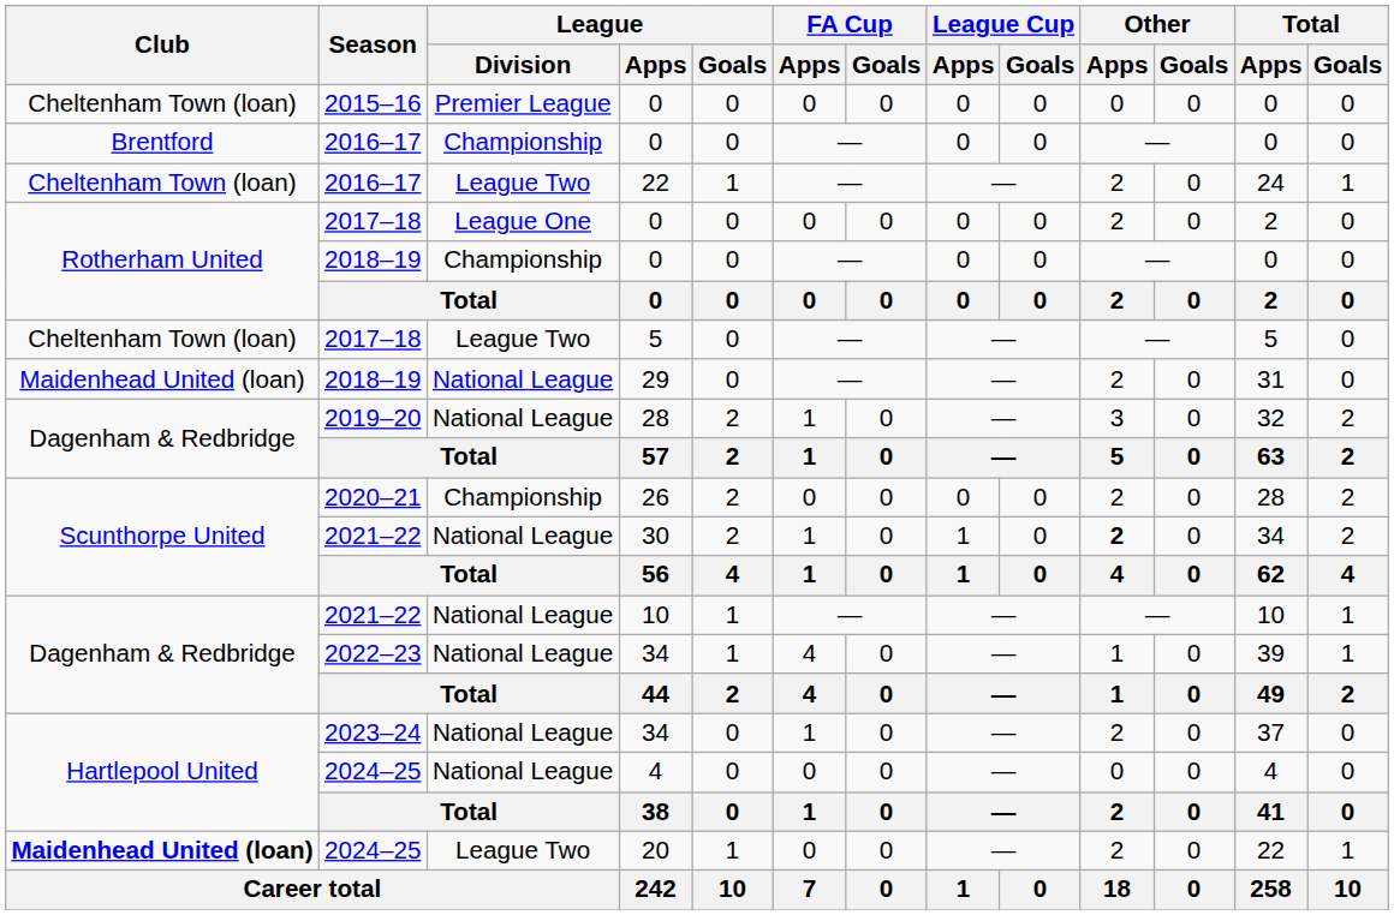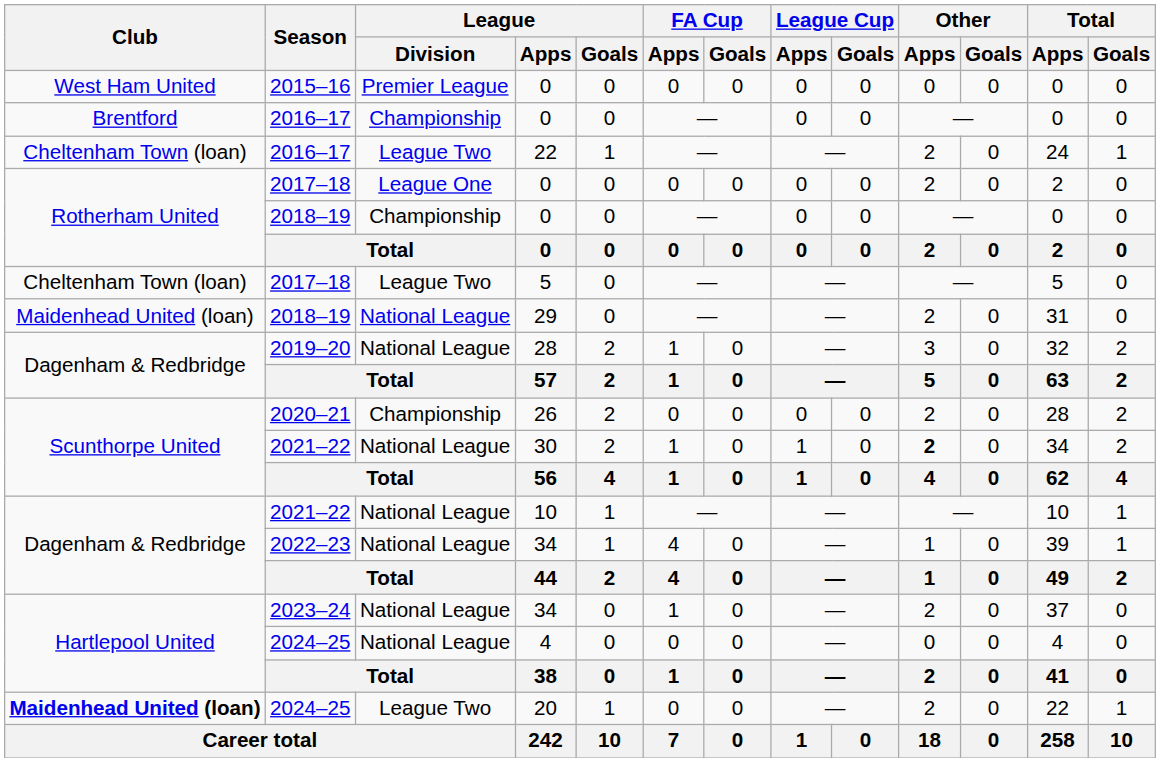 <table class="wikitable" style="text-align: center">
 <tr>
 <th rowspan="2">Club</th>
 <th rowspan="2">Season</th>
 <th colspan="3">League</th>
 <th colspan="2"><a href='#'>FA Cup</a></th>
 <th colspan="2"><a href='#'>League Cup</a></th>
 <th colspan="2">Other</th>
 <th colspan="2">Total</th>
 </tr>
 <tr>
 <th>Division</th>
 <th>Apps</th>
 <th>Goals</th>
 <th>Apps</th>
 <th>Goals</th>
 <th>Apps</th>
 <th>Goals</th>
 <th>Apps</th>
 <th>Goals</th>
 <th>Apps</th>
 <th>Goals</th>
 </tr>
 <tr>
-<td>Cheltenham Town (loan)</td>
+<td><a href='#'>West Ham United</a></td>
 <td><a href='#'>2015–16</a></td>
 <td><a href='#'>Premier League</a></td>
 <td>0</td>
 <td>0</td>
 <td>0</td>
 <td>0</td>
 <td>0</td>
 <td>0</td>
 <td>0</td>
 <td>0</td>
 <td>0</td>
 <td>0</td>
 </tr>
 <tr>
 <td><a href='#'>Brentford</a></td>
 <td><a href='#'>2016–17</a></td>
 <td><a href='#'>Championship</a></td>
 <td>0</td>
 <td>0</td>
 <td colspan="2">—</td>
 <td>0</td>
 <td>0</td>
 <td colspan="2">—</td>
 <td>0</td>
 <td>0</td>
 </tr>
 <tr>
 <td><a href='#'>Cheltenham Town</a> (loan)</td>
 <td><a href='#'>2016–17</a></td>
 <td><a href='#'>League Two</a></td>
 <td>22</td>
 <td>1</td>
 <td colspan="2">—</td>
 <td colspan="2">—</td>
 <td>2</td>
 <td>0</td>
 <td>24</td>
 <td>1</td>
 </tr>
 <tr>
 <td rowspan="3"><a href='#'>Rotherham United</a></td>
 <td><a href='#'>2017–18</a></td>
 <td><a href='#'>League One</a></td>
 <td>0</td>
 <td>0</td>
 <td>0</td>
 <td>0</td>
 <td>0</td>
 <td>0</td>
 <td>2</td>
 <td>0</td>
 <td>2</td>
 <td>0</td>
 </tr>
 <tr>
 <td><a href='#'>2018–19</a></td>
 <td>Championship</td>
 <td>0</td>
 <td>0</td>
 <td colspan="2">—</td>
 <td>0</td>
 <td>0</td>
 <td colspan="2">—</td>
 <td>0</td>
 <td>0</td>
 </tr>
 <tr>
 <th colspan="2">Total</th>
 <th>0</th>
 <th>0</th>
 <th>0</th>
 <th>0</th>
 <th>0</th>
 <th>0</th>
 <th>2</th>
 <th>0</th>
 <th>2</th>
 <th>0</th>
 </tr>
 <tr>
 <td>Cheltenham Town (loan)</td>
 <td><a href='#'>2017–18</a></td>
 <td>League Two</td>
 <td>5</td>
 <td>0</td>
 <td colspan="2">—</td>
 <td colspan="2">—</td>
 <td colspan="2">—</td>
 <td>5</td>
 <td>0</td>
 </tr>
 <tr>
 <td rowspan="1"><a href='#'>Maidenhead United</a> (loan)</td>
 <td><a href='#'>2018–19</a></td>
 <td><a href='#'>National League</a></td>
 <td>29</td>
 <td>0</td>
 <td colspan="2">—</td>
 <td colspan="2">—</td>
 <td>2</td>
 <td>0</td>
 <td>31</td>
 <td>0</td>
 </tr>
 <tr>
 <td rowspan="2">Dagenham & Redbridge</td>
 <td><a href='#'>2019–20</a></td>
 <td>National League</td>
 <td>28</td>
 <td>2</td>
 <td>1</td>
 <td>0</td>
 <td colspan="2">—</td>
 <td>3</td>
 <td>0</td>
 <td>32</td>
 <td>2</td>
 </tr>
 <tr>
 <th colspan="2">Total</th>
 <th>57</th>
 <th>2</th>
 <th>1</th>
 <th>0</th>
 <th colspan="2">—</th>
 <th>5</th>
 <th>0</th>
 <th>63</th>
 <th>2</th>
 </tr>
 <tr>
 <td rowspan="3"><a href='#'>Scunthorpe United</a></td>
 <td><a href='#'>2020–21</a></td>
 <td>Championship</td>
 <td>26</td>
 <td>2</td>
 <td>0</td>
 <td>0</td>
 <td>0</td>
 <td>0</td>
 <td>2</td>
 <td>0</td>
 <td>28</td>
 <td>2</td>
 </tr>
 <tr>
 <td><a href='#'>2021–22</a></td>
 <td>National League</td>
 <td>30</td>
 <td>2</td>
 <td>1</td>
 <td>0</td>
 <td>1</td>
 <td>0</td>
 <td><strong>2</strong></td>
 <td>0</td>
 <td>34</td>
 <td>2</td>
 </tr>
 <tr>
 <th colspan="2">Total</th>
 <th>56</th>
 <th>4</th>
 <th>1</th>
 <th>0</th>
 <th>1</th>
 <th>0</th>
 <th>4</th>
 <th>0</th>
 <th>62</th>
 <th>4</th>
 </tr>
 <tr>
 <td rowspan="3">Dagenham & Redbridge</td>
 <td><a href='#'>2021–22</a></td>
 <td>National League</td>
 <td>10</td>
 <td>1</td>
 <td colspan="2">—</td>
 <td colspan="2">—</td>
 <td colspan="2">—</td>
 <td>10</td>
 <td>1</td>
 </tr>
 <tr>
 <td><a href='#'>2022–23</a></td>
 <td>National League</td>
 <td>34</td>
 <td>1</td>
 <td>4</td>
 <td>0</td>
 <td colspan="2">—</td>
 <td>1</td>
 <td>0</td>
 <td>39</td>
 <td>1</td>
 </tr>
 <tr>
 <th colspan="2">Total</th>
 <th>44</th>
 <th>2</th>
 <th>4</th>
 <th>0</th>
 <th colspan="2">—</th>
 <th>1</th>
 <th>0</th>
 <th>49</th>
 <th>2</th>
 </tr>
 <tr>
 <td rowspan="3"><a href='#'>Hartlepool United</a></td>
 <td><a href='#'>2023–24</a></td>
 <td>National League</td>
 <td>34</td>
 <td>0</td>
 <td>1</td>
 <td>0</td>
 <td colspan="2">—</td>
 <td>2</td>
 <td>0</td>
 <td>37</td>
 <td>0</td>
 </tr>
 <tr>
 <td><a href='#'>2024–25</a></td>
 <td>National League</td>
 <td>4</td>
 <td>0</td>
 <td>0</td>
 <td>0</td>
 <td colspan="2">—</td>
 <td>0</td>
 <td>0</td>
 <td>4</td>
 <td>0</td>
 </tr>
 <tr>
 <th colspan="2">Total</th>
 <th>38</th>
 <th>0</th>
 <th>1</th>
 <th>0</th>
 <th colspan="2">—</th>
 <th>2</th>
 <th>0</th>
 <th>41</th>
 <th>0</th>
 </tr>
 <tr>
 <td rowspan="1"><strong><a href='#'>Maidenhead United</a> (loan)</strong></td>
 <td><a href='#'>2024–25</a></td>
 <td>League Two</td>
 <td>20</td>
 <td>1</td>
 <td>0</td>
 <td>0</td>
 <td colspan="2">—</td>
 <td>2</td>
 <td>0</td>
 <td>22</td>
 <td>1</td>
 </tr>
 <tr>
 <th colspan="3">Career total</th>
 <th>242</th>
 <th>10</th>
 <th>7</th>
 <th>0</th>
 <th>1</th>
 <th>0</th>
 <th>18</th>
 <th>0</th>
 <th>258</th>
 <th>10</th>
 </tr>
 </table>
